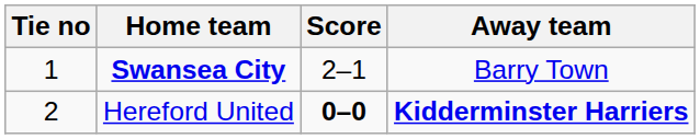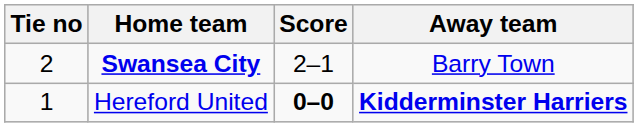 <table class="wikitable" style="text-align: center">
 <tr>
 <th>Tie no</th>
 <th>Home team</th>
 <th>Score</th>
 <th>Away team</th>
 </tr>
 <tr>
-<td>1</td>
+<td>2</td>
 <td><strong><a href='#'>Swansea City</a></strong></td>
 <td>2–1</td>
 <td><a href='#'>Barry Town</a></td>
 </tr>
 <tr>
-<td>2</td>
+<td>1</td>
 <td><a href='#'>Hereford United</a></td>
 <td><strong>0–0</strong></td>
 <td><strong><a href='#'>Kidderminster Harriers</a></strong></td>
 </tr>
 </table>
